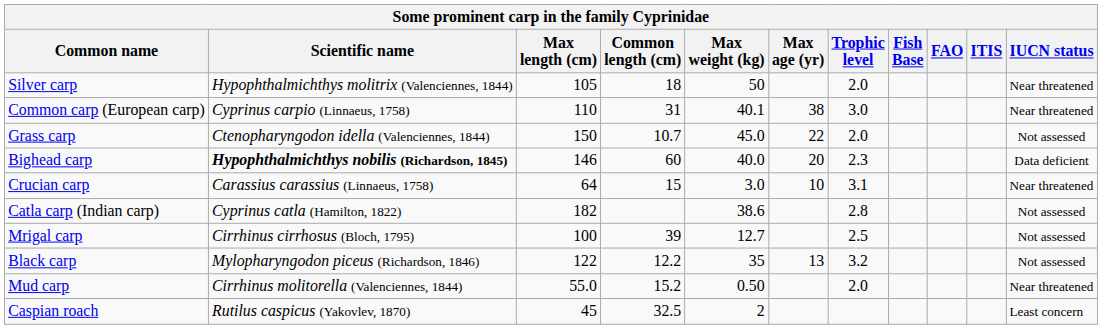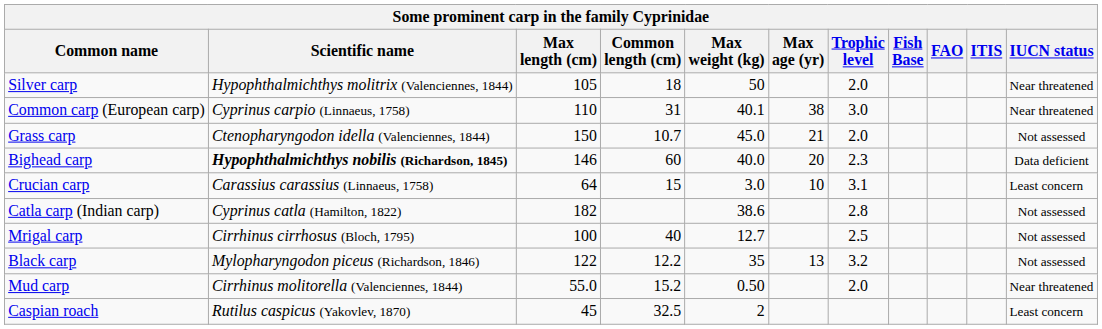 <table class="wikitable collapsible">
 <tr>
 <th colspan="11">Some prominent carp in the family Cyprinidae</th>
 </tr>
 <tr>
 <th>Common name</th>
 <th>Scientific name</th>
 <th>Max<br>length (cm)</th>
 <th>Common<br>length (cm)</th>
 <th>Max<br>weight (kg)</th>
 <th>Max<br>age (yr)</th>
 <th><a href='#'>Trophic<br>level</a></th>
 <th><a href='#'>Fish<br>Base</a></th>
 <th><a href='#'>FAO</a></th>
 <th><a href='#'>ITIS</a></th>
 <th><a href='#'>IUCN status</a></th>
 </tr>
 <tr>
 <td><a href='#'>Silver carp</a></td>
 <td><em>Hypophthalmichthys molitrix</em> <small>(Valenciennes, 1844)</small></td>
 <td align="right">105</td>
 <td align="right">18</td>
 <td align="right">50</td>
 <td align="right"></td>
 <td align="center">2.0</td>
 <td align="center"></td>
 <td align="center"></td>
 <td align="center"></td>
 <td> <small>Near threatened</small></td>
 </tr>
 <tr>
 <td><a href='#'>Common carp</a> (European carp)</td>
 <td><em>Cyprinus carpio</em> <small>(Linnaeus, 1758)</small></td>
 <td align="right">110</td>
 <td align="right">31</td>
 <td align="right">40.1</td>
 <td align="right">38</td>
 <td align="center">3.0</td>
 <td align="center"></td>
 <td align="center"></td>
 <td align="center"></td>
 <td> <small>Near threatened</small></td>
 </tr>
 <tr>
 <td><a href='#'>Grass carp</a></td>
 <td><em>Ctenopharyngodon idella</em> <small>(Valenciennes, 1844)</small></td>
 <td align="right">150</td>
 <td align="right">10.7</td>
 <td align="right">45.0</td>
-<td align="right">22</td>
+<td align="right">21</td>
 <td align="center">2.0</td>
 <td align="center"></td>
 <td align="center"></td>
 <td align="center"></td>
 <td align="center"><small>Not assessed</small></td>
 </tr>
 <tr>
 <td><a href='#'>Bighead carp</a></td>
 <td><strong><em>Hypophthalmichthys nobilis</em> <small>(Richardson, 1845)</small></strong></td>
 <td align="right">146</td>
 <td align="right">60</td>
 <td align="right">40.0</td>
 <td align="right">20</td>
 <td align="center">2.3</td>
 <td align="center"></td>
 <td align="center"></td>
 <td align="center"></td>
 <td align="center"><small>Data deficient</small></td>
 </tr>
 <tr>
 <td><a href='#'>Crucian carp</a></td>
 <td><em>Carassius carassius</em> <small>(Linnaeus, 1758)</small></td>
 <td align="right">64</td>
 <td align="right">15</td>
 <td align="right">3.0</td>
 <td align="right">10</td>
 <td align="center">3.1</td>
 <td align="center"></td>
 <td align="center"></td>
 <td align="center"></td>
-<td> <small>Near threatened</small></td>
+<td> <small>Least concern</small></td>
 </tr>
 <tr>
 <td><a href='#'>Catla carp</a> (Indian carp)</td>
 <td><em>Cyprinus catla</em> <small>(Hamilton, 1822)</small></td>
 <td align="right">182</td>
 <td align="right"></td>
 <td align="right">38.6</td>
 <td align="right"></td>
 <td align="center">2.8</td>
 <td align="center"></td>
 <td align="center"></td>
 <td align="center"></td>
 <td align="center"><small>Not assessed</small></td>
 </tr>
 <tr>
 <td><a href='#'>Mrigal carp</a></td>
 <td><em>Cirrhinus cirrhosus</em> <small>(Bloch, 1795)</small></td>
 <td align="right">100</td>
-<td align="right">39</td>
+<td align="right">40</td>
 <td align="right">12.7</td>
 <td align="right"></td>
 <td align="center">2.5</td>
 <td align="center"></td>
 <td align="center"></td>
 <td align="center"></td>
 <td align="center"><small>Not assessed</small></td>
 </tr>
 <tr>
 <td><a href='#'>Black carp</a></td>
 <td><em>Mylopharyngodon piceus</em> <small>(Richardson, 1846)</small></td>
 <td align="right">122</td>
 <td align="right">12.2</td>
 <td align="right">35</td>
 <td align="right">13</td>
 <td align="center">3.2</td>
 <td align="center"></td>
 <td align="center"></td>
 <td align="center"></td>
 <td align="center"><small>Not assessed</small></td>
 </tr>
 <tr>
 <td><a href='#'>Mud carp</a></td>
 <td><em>Cirrhinus molitorella</em> <small>(Valenciennes, 1844)</small></td>
 <td align="right">55.0</td>
 <td align="right">15.2</td>
 <td align="right">0.50</td>
 <td align="right"></td>
 <td align="center">2.0</td>
 <td align="center"></td>
 <td align="center"></td>
 <td align="center"></td>
 <td> <small>Near threatened</small></td>
 </tr>
 <tr>
 <td><a href='#'>Caspian roach</a></td>
 <td><em>Rutilus caspicus</em> <small>(Yakovlev, 1870)</small></td>
 <td align="right">45</td>
 <td align="right">32.5</td>
 <td align="right">2</td>
 <td align="right"></td>
 <td align="center"></td>
 <td align="center"></td>
 <td align="center"></td>
 <td align="center"></td>
 <td> <small>Least concern</small></td>
 </tr>
 </table>
